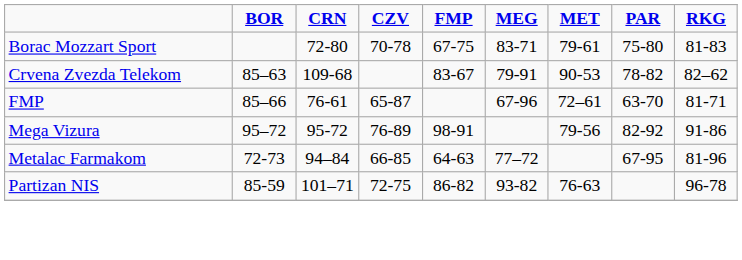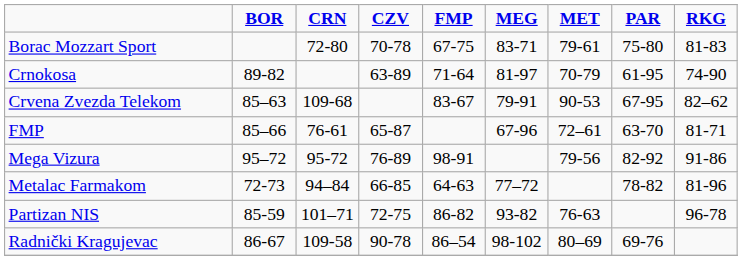 <table style="text-align: center" class="wikitable">
 <tr>
 <td width=200></td>
 <td width=50><strong><a href='#'>BOR</a></strong></td>
 <td width=50><strong><a href='#'>CRN</a></strong></td>
 <td width=50><strong><a href='#'>CZV</a></strong></td>
 <td width=50><strong><a href='#'>FMP</a></strong></td>
 <td width=50><strong><a href='#'>MEG</a></strong></td>
 <td width=50><strong><a href='#'>MET</a></strong></td>
 <td width=50><strong><a href='#'>PAR</a></strong></td>
 <td width=50><strong><a href='#'>RKG</a></strong></td>
 </tr>
 <tr>
 <td align=left><a href='#'>Borac Mozzart Sport</a></td>
 <td></td>
 <td>72-80</td>
 <td>70-78</td>
 <td>67-75</td>
 <td>83-71</td>
 <td>79-61</td>
 <td>75-80</td>
 <td>81-83</td>
 </tr>
 <tr>
+<td align=left><a href='#'>Crnokosa</a></td>
+<td>89-82</td>
+<td></td>
+<td>63-89</td>
+<td>71-64</td>
+<td>81-97</td>
+<td>70-79</td>
+<td>61-95</td>
+<td>74-90</td>
+</tr>
+<tr>
 <td align=left><a href='#'>Crvena Zvezda Telekom</a></td>
 <td>85–63</td>
 <td>109-68</td>
 <td></td>
 <td>83-67</td>
 <td>79-91</td>
 <td>90-53</td>
-<td>78-82</td>
+<td>67-95</td>
 <td>82–62</td>
 </tr>
 <tr>
 <td align=left><a href='#'>FMP</a></td>
 <td>85–66</td>
 <td>76-61</td>
 <td>65-87</td>
 <td></td>
 <td>67-96</td>
 <td>72–61</td>
 <td>63-70</td>
 <td>81-71</td>
 </tr>
 <tr>
 <td align=left><a href='#'>Mega Vizura</a></td>
 <td>95–72</td>
 <td>95-72</td>
 <td>76-89</td>
 <td>98-91</td>
 <td></td>
 <td>79-56</td>
 <td>82-92</td>
 <td>91-86</td>
 </tr>
 <tr>
 <td align=left><a href='#'>Metalac Farmakom</a></td>
 <td>72-73</td>
 <td>94–84</td>
 <td>66-85</td>
 <td>64-63</td>
 <td>77–72</td>
 <td></td>
-<td>67-95</td>
+<td>78-82</td>
 <td>81-96</td>
 </tr>
 <tr>
 <td align=left><a href='#'>Partizan NIS</a></td>
 <td>85-59</td>
 <td>101–71</td>
 <td>72-75</td>
 <td>86-82</td>
 <td>93-82</td>
 <td>76-63</td>
 <td></td>
 <td>96-78</td>
 </tr>
 <tr>
+<td align=left><a href='#'>Radnički Kragujevac</a></td>
+<td>86-67</td>
+<td>109-58</td>
+<td>90-78</td>
+<td>86–54</td>
+<td>98-102</td>
+<td>80–69</td>
+<td>69-76</td>
+<td></td>
+</tr>
+<tr>
 </tr>
 </table>
